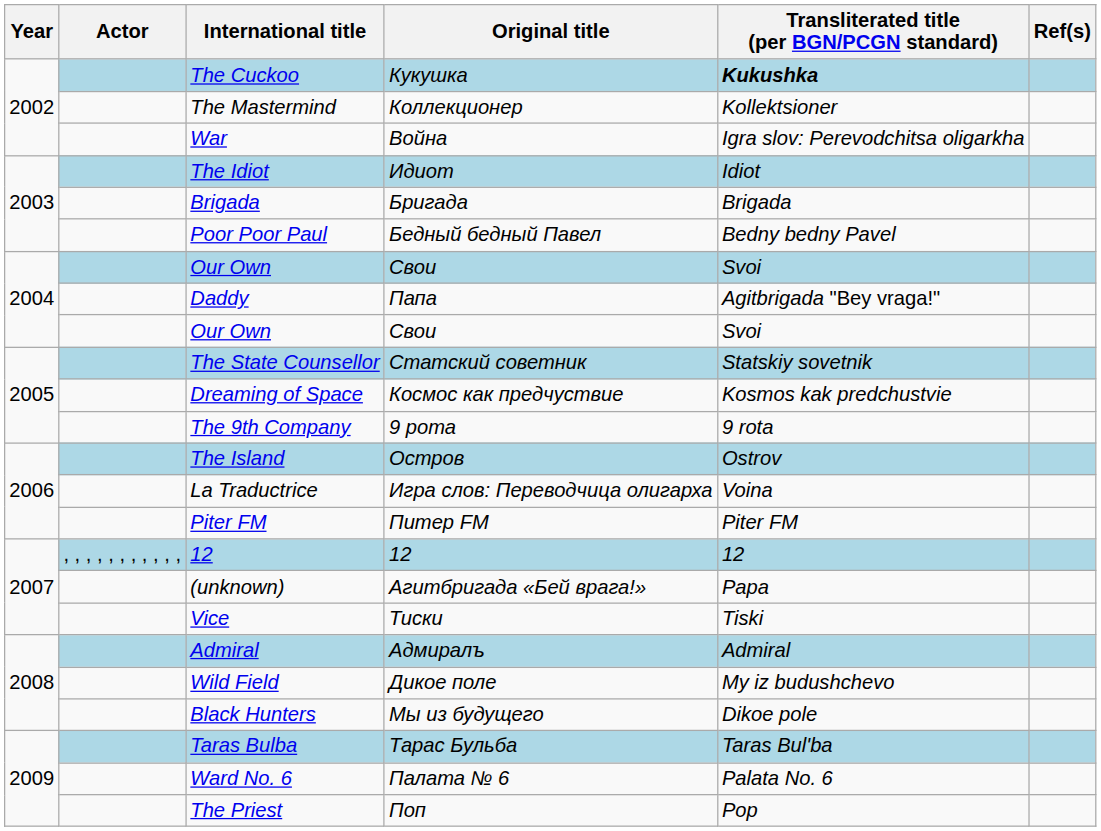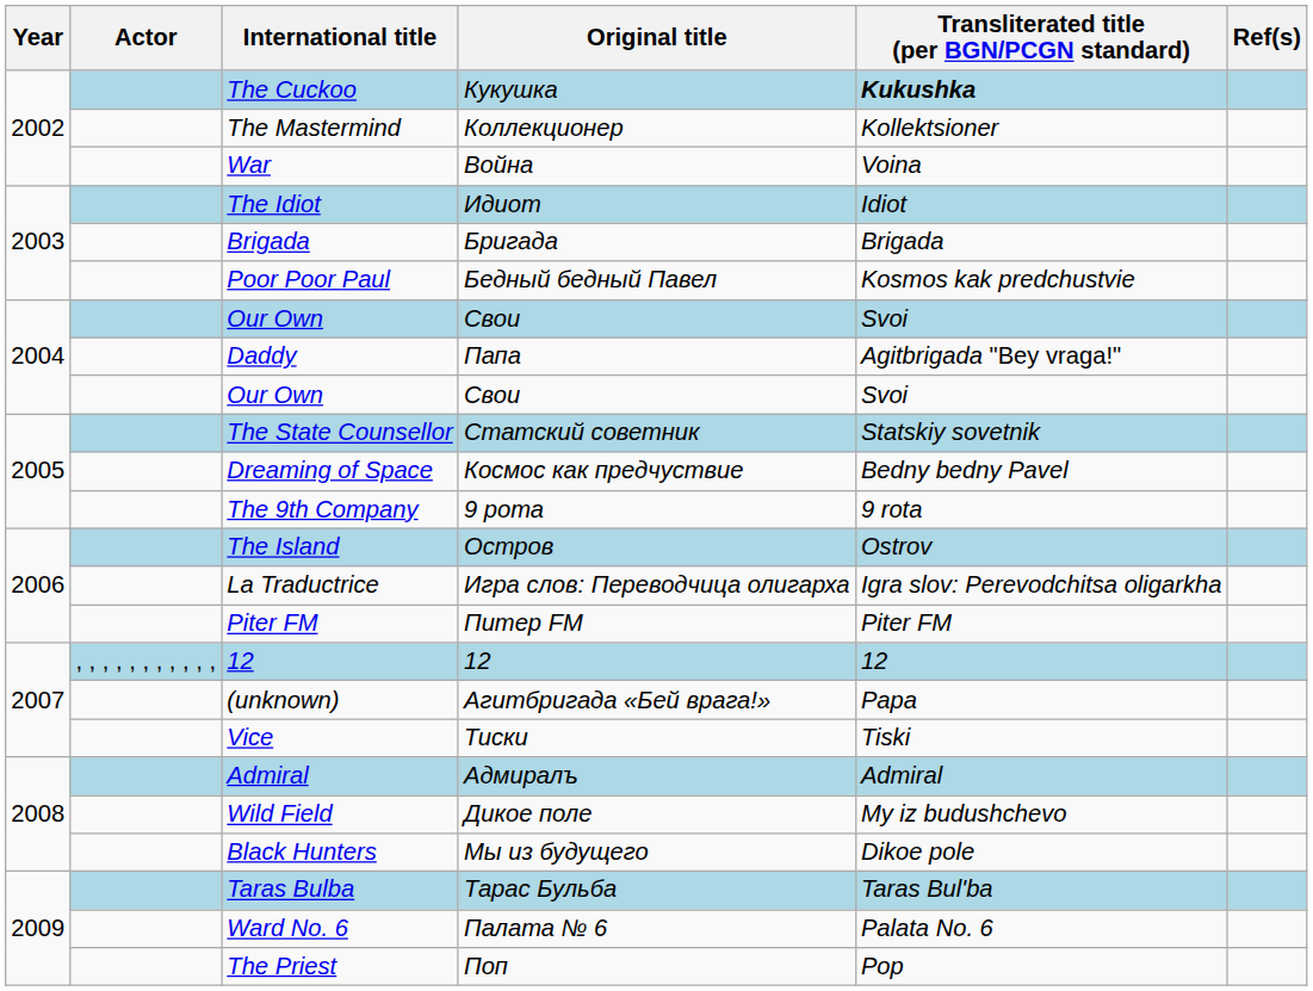 <table class="wikitable sortable">
 <tr>
 <th>Year</th>
 <th>Actor</th>
 <th>International title</th>
 <th>Original title</th>
 <th>Transliterated title<br>(per <a href='#'>BGN/PCGN</a> standard)</th>
 <th class="unsortable">Ref(s)</th>
 </tr>
 <tr>
 <td rowspan="3">2002</td>
 <td style="background-color:lightblue"><strong></strong></td>
 <td style="background-color:lightblue"><em><a href='#'>The Cuckoo</a></em></td>
 <td style="background-color:lightblue"><em>Кукушка</em></td>
 <td style="background-color:lightblue"><strong><em>Kukushka</em></strong></td>
 <td style="background-color:lightblue"></td>
 </tr>
 <tr>
 <td></td>
 <td><em>The Mastermind</em></td>
 <td><em>Коллекционер</em></td>
 <td><em>Kollektsioner</em></td>
 <td></td>
 </tr>
 <tr>
 <td></td>
 <td><em><a href='#'>War</a></em></td>
 <td><em>Война</em></td>
-<td><em>Igra slov: Perevodchitsa oligarkha</em></td>
+<td><em>Voina</em></td>
 <td></td>
 </tr>
 <tr>
 <td rowspan="3">2003</td>
 <td style="background-color:lightblue"><strong></strong></td>
 <td style="background-color:lightblue"><em><a href='#'>The Idiot</a></em></td>
 <td style="background-color:lightblue"><em>Идиот</em></td>
 <td style="background-color:lightblue"><em>Idiot</em></td>
 <td style="background-color:lightblue"></td>
 </tr>
 <tr>
 <td></td>
 <td><em><a href='#'>Brigada</a></em></td>
 <td><em>Бригада</em></td>
 <td><em>Brigada</em></td>
 <td></td>
 </tr>
 <tr>
 <td></td>
 <td><em><a href='#'>Poor Poor Paul</a></em></td>
 <td><em>Бедный бедный Павел</em></td>
-<td><em>Bedny bedny Pavel</em></td>
+<td><em>Kosmos kak predchustvie</em></td>
 <td></td>
 </tr>
 <tr>
 <td rowspan="3">2004</td>
 <td style="background-color:lightblue"><strong></strong></td>
 <td style="background-color:lightblue"><em><a href='#'>Our Own</a></em></td>
 <td style="background-color:lightblue"><em>Свои</em></td>
 <td style="background-color:lightblue"><em>Svoi</em></td>
 <td style="background-color:lightblue"></td>
 </tr>
 <tr>
 <td></td>
 <td><em><a href='#'>Daddy</a></em></td>
 <td><em>Папа</em></td>
 <td><em>Agitbrigada</em> "Bey vraga!"</td>
 <td></td>
 </tr>
 <tr>
 <td></td>
 <td><em><a href='#'>Our Own</a></em></td>
 <td><em>Свои</em></td>
 <td><em>Svoi</em></td>
 <td></td>
 </tr>
 <tr>
 <td rowspan="3">2005</td>
 <td style="background-color:lightblue"><strong></strong></td>
 <td style="background-color:lightblue"><em><a href='#'>The State Counsellor</a></em></td>
 <td style="background-color:lightblue"><em>Статский советник</em></td>
 <td style="background-color:lightblue"><em>Statskiy sovetnik</em></td>
 <td style="background-color:lightblue"></td>
 </tr>
 <tr>
 <td></td>
 <td><em><a href='#'>Dreaming of Space</a></em></td>
 <td><em>Космос как предчуствие</em></td>
-<td><em>Kosmos kak predchustvie</em></td>
+<td><em>Bedny bedny Pavel</em></td>
 <td></td>
 </tr>
 <tr>
 <td></td>
 <td><em><a href='#'>The 9th Company</a></em></td>
 <td><em>9 рота</em></td>
 <td><em>9 rota</em></td>
 <td></td>
 </tr>
 <tr>
 <td rowspan="3">2006</td>
 <td style="background-color:lightblue"><strong></strong></td>
 <td style="background-color:lightblue"><em><a href='#'>The Island</a></em></td>
 <td style="background-color:lightblue"><em>Остров</em></td>
 <td style="background-color:lightblue"><em>Ostrov</em></td>
 <td style="background-color:lightblue"></td>
 </tr>
 <tr>
 <td></td>
 <td><em>La Traductrice</em></td>
 <td><em>Игра слов: Переводчица олигарха</em></td>
-<td><em>Voina</em></td>
+<td><em>Igra slov: Perevodchitsa oligarkha</em></td>
 <td></td>
 </tr>
 <tr>
 <td></td>
 <td><em><a href='#'>Piter FM</a></em></td>
 <td><em>Питер FM</em></td>
 <td><em>Piter FM</em></td>
 <td></td>
 </tr>
 <tr>
 <td rowspan="3">2007</td>
 <td style="background-color:lightblue"><strong></strong>, <strong></strong>, <strong></strong>, <strong></strong>, <strong></strong>, <strong></strong>, <strong></strong>, <strong></strong>, <strong></strong>, <strong></strong>, <strong></strong>, <strong></strong></td>
 <td style="background-color:lightblue"><em><a href='#'>12</a></em></td>
 <td style="background-color:lightblue"><em>12</em></td>
 <td style="background-color:lightblue"><em>12</em></td>
 <td style="background-color:lightblue"></td>
 </tr>
 <tr>
 <td></td>
 <td><em>(unknown)</em></td>
 <td><em>Агитбригада «Бей врага!»</em></td>
 <td><em>Papa</em></td>
 <td></td>
 </tr>
 <tr>
 <td></td>
 <td><em><a href='#'>Vice</a></em></td>
 <td><em>Тиски</em></td>
 <td><em>Tiski</em></td>
 <td></td>
 </tr>
 <tr>
 <td rowspan="3">2008</td>
 <td style="background-color:lightblue"><strong></strong></td>
 <td style="background-color:lightblue"><em><a href='#'>Admiral</a></em></td>
 <td style="background-color:lightblue"><em>Адмиралъ</em></td>
 <td style="background-color:lightblue"><em>Admiral</em></td>
 <td style="background-color:lightblue"></td>
 </tr>
 <tr>
 <td></td>
 <td><em><a href='#'>Wild Field</a></em></td>
 <td><em>Дикое поле</em></td>
 <td><em>My iz budushchevo</em></td>
 <td></td>
 </tr>
 <tr>
 <td></td>
 <td><em><a href='#'>Black Hunters</a></em></td>
 <td><em>Мы из будущего</em></td>
 <td><em>Dikoe pole</em></td>
 <td></td>
 </tr>
 <tr>
 <td rowspan="3">2009</td>
 <td style="background-color:lightblue"><strong></strong></td>
 <td style="background-color:lightblue"><em><a href='#'>Taras Bulba</a></em></td>
 <td style="background-color:lightblue"><em>Тарас Бульба</em></td>
 <td style="background-color:lightblue"><em>Taras Bul'ba</em></td>
 <td style="background-color:lightblue"></td>
 </tr>
 <tr>
 <td></td>
 <td><em><a href='#'>Ward No. 6</a></em></td>
 <td><em>Палата № 6</em></td>
 <td><em>Palata No. 6</em></td>
 <td></td>
 </tr>
 <tr>
 <td></td>
 <td><em><a href='#'>The Priest</a></em></td>
 <td><em>Поп</em></td>
 <td><em>Pop</em></td>
 <td></td>
 </tr>
 </table>
